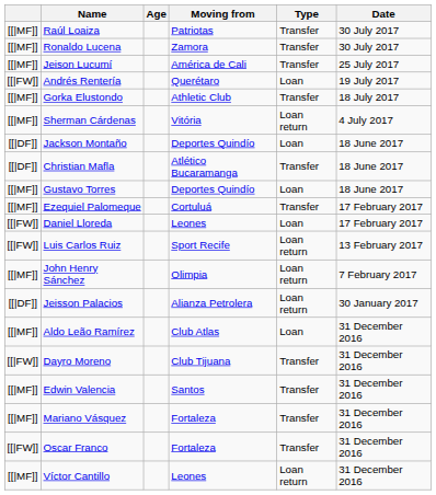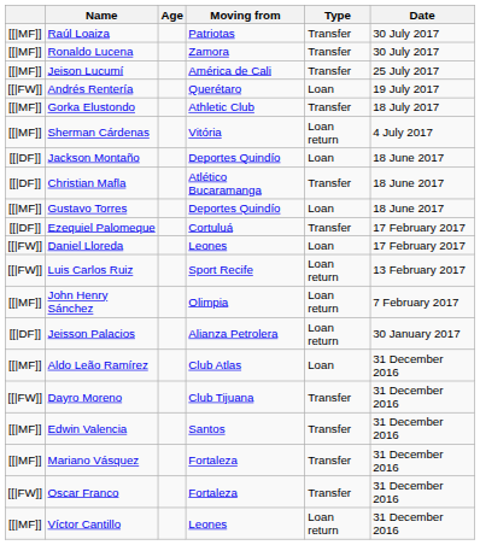 <table class="wikitable sortable" Style="text-align: left;font-size:95%">
 <tr>
 <th></th>
 <th>Name</th>
 <th>Age</th>
 <th>Moving from</th>
 <th>Type</th>
 <th>Date</th>
 </tr>
 <tr>
 <td align=center>[[|MF]]</td>
 <td> <a href='#'>Raúl Loaiza</a></td>
 <td align=center></td>
 <td> <a href='#'>Patriotas</a></td>
 <td>Transfer</td>
 <td>30 July 2017</td>
 </tr>
 <tr>
 <td align=center>[[|MF]]</td>
 <td> <a href='#'>Ronaldo Lucena</a></td>
 <td align=center></td>
 <td> <a href='#'>Zamora</a></td>
 <td>Transfer</td>
 <td>30 July 2017</td>
 </tr>
 <tr>
 <td align=center>[[|MF]]</td>
 <td> <a href='#'>Jeison Lucumí</a></td>
 <td align=center></td>
 <td> <a href='#'>América de Cali</a></td>
 <td>Transfer</td>
 <td>25 July 2017</td>
 </tr>
 <tr>
 <td align=center>[[|FW]]</td>
 <td> <a href='#'>Andrés Rentería</a></td>
 <td align=center></td>
 <td> <a href='#'>Querétaro</a></td>
 <td>Loan</td>
 <td>19 July 2017</td>
 </tr>
 <tr>
 <td align=center>[[|MF]]</td>
 <td> <a href='#'>Gorka Elustondo</a></td>
 <td align=center></td>
 <td> <a href='#'>Athletic Club</a></td>
 <td>Transfer</td>
 <td>18 July 2017</td>
 </tr>
 <tr>
 <td align=center>[[|MF]]</td>
 <td> <a href='#'>Sherman Cárdenas</a></td>
 <td align=center></td>
 <td> <a href='#'>Vitória</a></td>
 <td>Loan return</td>
 <td>4 July 2017</td>
 </tr>
 <tr>
 <td align=center>[[|DF]]</td>
 <td> <a href='#'>Jackson Montaño</a></td>
 <td align=center></td>
 <td> <a href='#'>Deportes Quindío</a></td>
 <td>Loan</td>
 <td>18 June 2017</td>
 </tr>
 <tr>
 <td align=center>[[|DF]]</td>
 <td> <a href='#'>Christian Mafla</a></td>
 <td align=center></td>
 <td> <a href='#'>Atlético Bucaramanga</a></td>
 <td>Transfer</td>
 <td>18 June 2017</td>
 </tr>
 <tr>
 <td align=center>[[|MF]]</td>
 <td> <a href='#'>Gustavo Torres</a></td>
 <td align=center></td>
 <td> <a href='#'>Deportes Quindío</a></td>
 <td>Loan</td>
 <td>18 June 2017</td>
 </tr>
 <tr>
-<td align=center>[[|MF]]</td>
+<td align=center>[[|DF]]</td>
 <td> <a href='#'>Ezequiel Palomeque</a></td>
 <td align=center></td>
 <td> <a href='#'>Cortuluá</a></td>
 <td>Transfer</td>
 <td>17 February 2017</td>
 </tr>
 <tr>
 <td align=center>[[|FW]]</td>
 <td> <a href='#'>Daniel Lloreda</a></td>
 <td align=center></td>
 <td> <a href='#'>Leones</a></td>
 <td>Loan</td>
 <td>17 February 2017</td>
 </tr>
 <tr>
 <td align=center>[[|FW]]</td>
 <td> <a href='#'>Luis Carlos Ruiz</a></td>
 <td align=center></td>
 <td> <a href='#'>Sport Recife</a></td>
 <td>Loan return</td>
 <td>13 February 2017</td>
 </tr>
 <tr>
 <td align=center>[[|MF]]</td>
 <td> <a href='#'>John Henry Sánchez</a></td>
 <td align=center></td>
 <td> <a href='#'>Olimpia</a></td>
 <td>Loan return</td>
 <td>7 February 2017</td>
 </tr>
 <tr>
 <td align=center>[[|DF]]</td>
 <td> <a href='#'>Jeisson Palacios</a></td>
 <td align=center></td>
 <td> <a href='#'>Alianza Petrolera</a></td>
 <td>Loan return</td>
 <td>30 January 2017</td>
 </tr>
 <tr>
 <td align=center>[[|MF]]</td>
 <td> <a href='#'>Aldo Leão Ramírez</a></td>
 <td align=center></td>
 <td> <a href='#'>Club Atlas</a></td>
 <td>Loan</td>
 <td>31 December 2016</td>
 </tr>
 <tr>
 <td align=center>[[|FW]]</td>
 <td> <a href='#'>Dayro Moreno</a></td>
 <td align=center></td>
 <td> <a href='#'>Club Tijuana</a></td>
 <td>Transfer</td>
 <td>31 December 2016</td>
 </tr>
 <tr>
 <td align=center>[[|MF]]</td>
 <td> <a href='#'>Edwin Valencia</a></td>
 <td align=center></td>
 <td> <a href='#'>Santos</a></td>
 <td>Transfer</td>
 <td>31 December 2016</td>
 </tr>
 <tr>
 <td align=center>[[|MF]]</td>
 <td> <a href='#'>Mariano Vásquez</a></td>
 <td align=center></td>
 <td> <a href='#'>Fortaleza</a></td>
 <td>Transfer</td>
 <td>31 December 2016</td>
 </tr>
 <tr>
 <td align=center>[[|FW]]</td>
 <td> <a href='#'>Oscar Franco</a></td>
 <td align=center></td>
 <td> <a href='#'>Fortaleza</a></td>
 <td>Transfer</td>
 <td>31 December 2016</td>
 </tr>
 <tr>
 <td align=center>[[|MF]]</td>
 <td> <a href='#'>Víctor Cantillo</a></td>
 <td align=center></td>
 <td> <a href='#'>Leones</a></td>
 <td>Loan return</td>
 <td>31 December 2016</td>
 </tr>
 </table>
